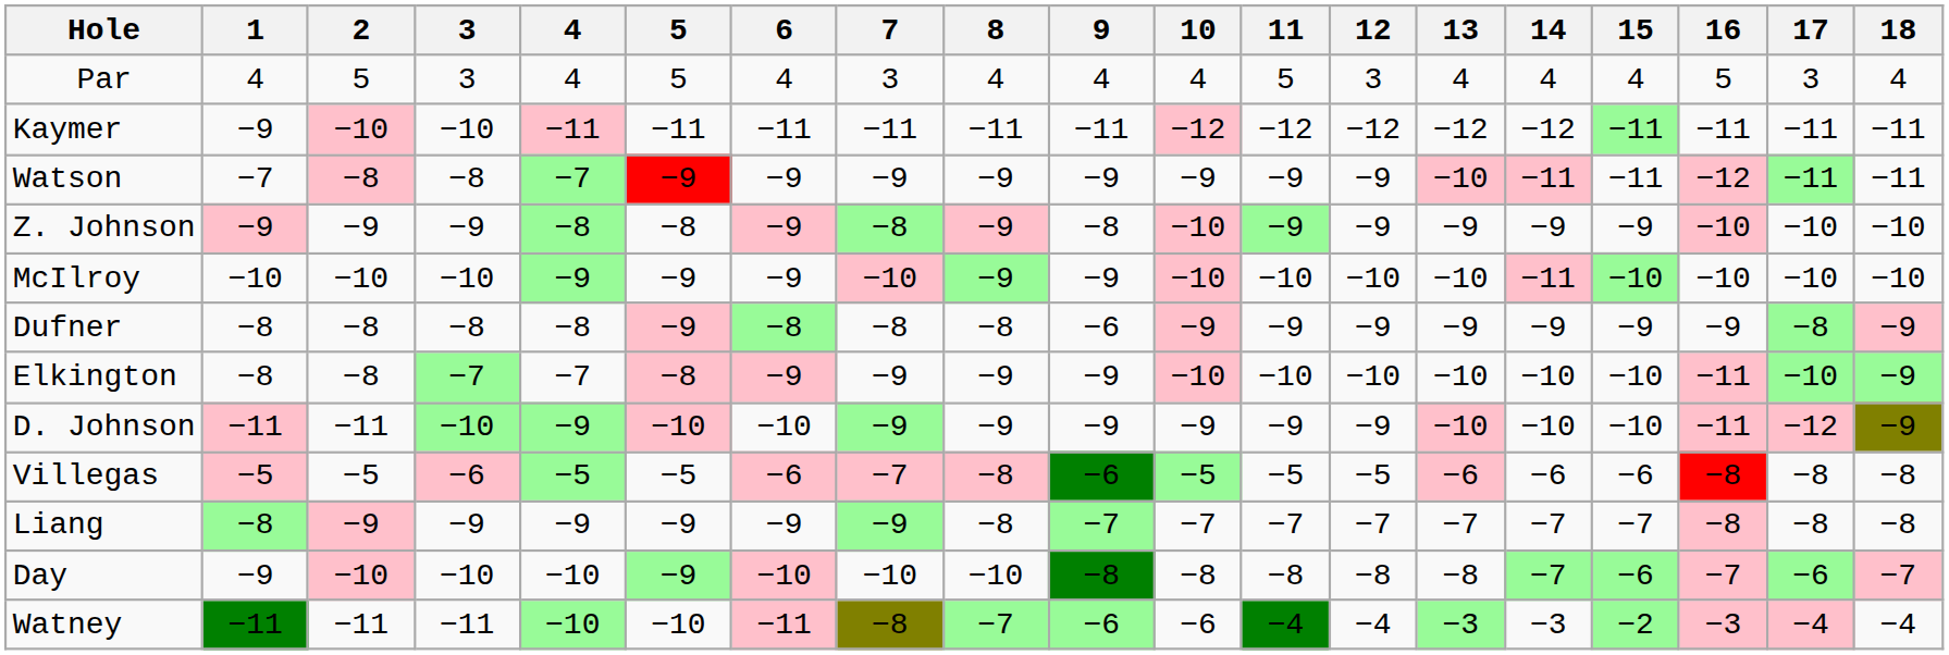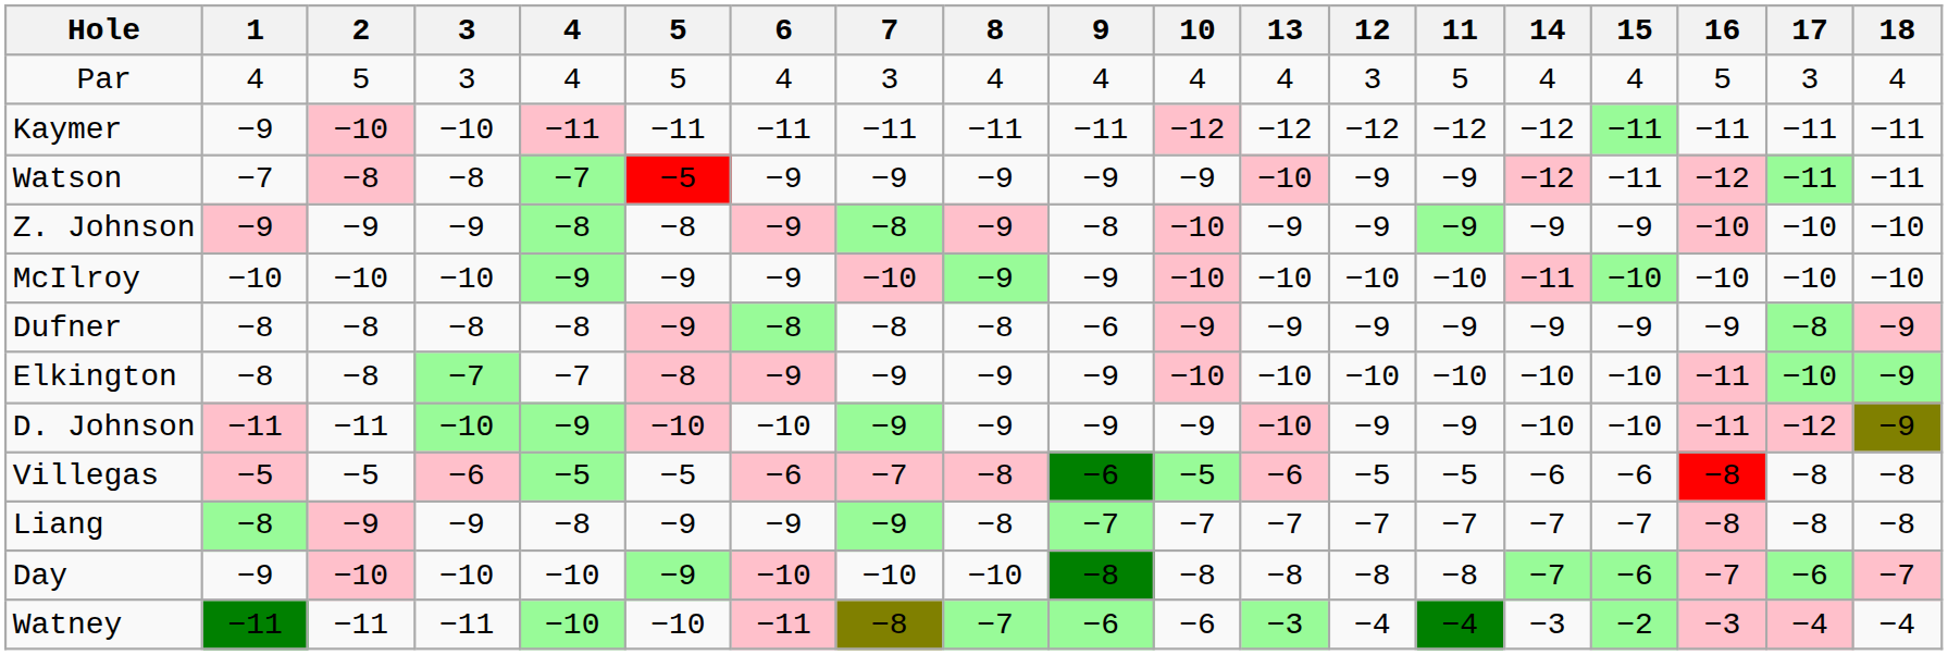 <table class="wikitable" style="text-align:center">
 <tr>
 <th>Hole</th>
 <th>  1  </th>
 <th>  2  </th>
 <th>  3  </th>
 <th>  4  </th>
 <th>  5  </th>
 <th>  6  </th>
 <th>  7  </th>
 <th>  8  </th>
 <th>  9  </th>
 <th> 10 </th>
+<th> 13 </th>
+<th> 12 </th>
 <th> 11 </th>
-<th> 12 </th>
-<th> 13 </th>
 <th> 14 </th>
 <th> 15 </th>
 <th> 16 </th>
 <th> 17 </th>
 <th> 18 </th>
 </tr>
 <tr>
 <td>Par</td>
 <td>4</td>
 <td>5</td>
 <td>3</td>
 <td>4</td>
 <td>5</td>
 <td>4</td>
 <td>3</td>
 <td>4</td>
 <td>4</td>
 <td>4</td>
+<td>4</td>
+<td>3</td>
 <td>5</td>
-<td>3</td>
-<td>4</td>
 <td>4</td>
 <td>4</td>
 <td>5</td>
 <td>3</td>
 <td>4</td>
 </tr>
 <tr>
 <td align=left> Kaymer</td>
 <td>−9</td>
 <td style="background:Pink;">−10</td>
 <td>−10</td>
 <td style="background:Pink;">−11</td>
 <td>−11</td>
 <td>−11</td>
 <td>−11</td>
 <td>−11</td>
 <td>−11</td>
 <td style="background:Pink;">−12</td>
 <td>−12</td>
 <td>−12</td>
 <td>−12</td>
 <td>−12</td>
 <td style="background:PaleGreen;">−11</td>
 <td>−11</td>
 <td>−11</td>
 <td>−11</td>
 </tr>
 <tr>
 <td align=left> Watson</td>
 <td>−7</td>
 <td style="background:Pink;">−8</td>
 <td>−8</td>
 <td style="background:PaleGreen;">−7</td>
-<td style="background:Red;">−9</td>
-<td>−9</td>
-<td>−9</td>
+<td style="background:Red;">−5</td>
 <td>−9</td>
 <td>−9</td>
 <td>−9</td>
 <td>−9</td>
 <td>−9</td>
 <td style="background:Pink;">−10</td>
-<td style="background:Pink;">−11</td>
+<td>−9</td>
+<td>−9</td>
+<td style="background:Pink;">−12</td>
 <td>−11</td>
 <td style="background:Pink;">−12</td>
 <td style="background:PaleGreen;">−11</td>
 <td>−11</td>
 </tr>
 <tr>
 <td align=left> Z. Johnson</td>
 <td style="background:Pink;">−9</td>
 <td>−9</td>
 <td>−9</td>
 <td style="background:PaleGreen;">−8</td>
 <td>−8</td>
 <td style="background:Pink;">−9</td>
 <td style="background:PaleGreen;">−8</td>
 <td style="background:Pink;">−9</td>
 <td>−8</td>
 <td style="background:Pink;">−10</td>
-<td style="background:PaleGreen;">−9</td>
 <td>−9</td>
 <td>−9</td>
+<td style="background:PaleGreen;">−9</td>
 <td>−9</td>
 <td>−9</td>
 <td style="background:Pink;">−10</td>
 <td>−10</td>
 <td>−10</td>
 </tr>
 <tr>
 <td align=left> McIlroy</td>
 <td>−10</td>
 <td>−10</td>
 <td>−10</td>
 <td style="background:PaleGreen;">−9</td>
 <td>−9</td>
 <td>−9</td>
 <td style="background:Pink;">−10</td>
 <td style="background:PaleGreen;">−9</td>
 <td>−9</td>
 <td style="background:Pink;">−10</td>
 <td>−10</td>
 <td>−10</td>
 <td>−10</td>
 <td style="background:Pink;">−11</td>
 <td style="background:PaleGreen;">−10</td>
 <td>−10</td>
 <td>−10</td>
 <td>−10</td>
 </tr>
 <tr>
 <td align=left> Dufner</td>
 <td>−8</td>
 <td>−8</td>
 <td>−8</td>
 <td>−8</td>
 <td style="background:Pink;">−9</td>
 <td style="background:PaleGreen;">−8</td>
 <td>−8</td>
 <td>−8</td>
 <td>−6</td>
 <td style="background:Pink;">−9</td>
 <td>−9</td>
 <td>−9</td>
 <td>−9</td>
 <td>−9</td>
 <td>−9</td>
 <td>−9</td>
 <td style="background:PaleGreen;">−8</td>
 <td style="background:Pink;">−9</td>
 </tr>
 <tr>
 <td align=left> Elkington</td>
 <td>−8</td>
 <td>−8</td>
 <td style="background:PaleGreen;">−7</td>
 <td>−7</td>
 <td style="background:Pink;">−8</td>
 <td style="background:Pink;">−9</td>
 <td>−9</td>
 <td>−9</td>
 <td>−9</td>
 <td style="background:Pink;">−10</td>
 <td>−10</td>
 <td>−10</td>
 <td>−10</td>
 <td>−10</td>
 <td>−10</td>
 <td style="background:Pink;">−11</td>
 <td style="background:PaleGreen;">−10</td>
 <td style="background:PaleGreen;">−9</td>
 </tr>
 <tr>
 <td align=left> D. Johnson</td>
 <td style="background:Pink;">−11</td>
 <td>−11</td>
 <td style="background:PaleGreen;">−10</td>
 <td style="background:PaleGreen;">−9</td>
 <td style="background:Pink;">−10</td>
 <td>−10</td>
 <td style="background:PaleGreen;">−9</td>
 <td>−9</td>
 <td>−9</td>
 <td>−9</td>
+<td style="background:Pink;">−10</td>
 <td>−9</td>
 <td>−9</td>
-<td style="background:Pink;">−10</td>
 <td>−10</td>
 <td>−10</td>
 <td style="background:Pink;">−11</td>
 <td style="background:Pink;">−12</td>
 <td style="background:Olive;">−9</td>
 </tr>
 <tr>
 <td align=left> Villegas</td>
 <td style="background:Pink;">−5</td>
 <td>−5</td>
 <td style="background:Pink;">−6</td>
 <td style="background:PaleGreen;">−5</td>
 <td>−5</td>
 <td style="background:Pink;">−6</td>
 <td style="background:Pink;">−7</td>
 <td style="background:Pink;">−8</td>
 <td style="background:Green;">−6</td>
 <td style="background:PaleGreen;">−5</td>
+<td style="background:Pink;">−6</td>
 <td>−5</td>
 <td>−5</td>
-<td style="background:Pink;">−6</td>
 <td>−6</td>
 <td>−6</td>
 <td style="background:Red;">−8</td>
 <td>−8</td>
 <td>−8</td>
 </tr>
 <tr>
 <td align=left> Liang</td>
 <td style="background:PaleGreen;">−8</td>
 <td style="background:Pink;">−9</td>
 <td>−9</td>
-<td>−9</td>
+<td>−8</td>
 <td>−9</td>
 <td>−9</td>
 <td style="background:PaleGreen;">−9</td>
 <td>−8</td>
 <td style="background:PaleGreen;">−7</td>
 <td>−7</td>
 <td>−7</td>
 <td>−7</td>
 <td>−7</td>
 <td>−7</td>
 <td>−7</td>
 <td style="background:Pink;">−8</td>
 <td>−8</td>
 <td>−8</td>
 </tr>
 <tr>
 <td align=left> Day</td>
 <td>−9</td>
 <td style="background:Pink;">−10</td>
 <td>−10</td>
 <td>−10</td>
 <td style="background:PaleGreen;">−9</td>
 <td style="background:Pink;">−10</td>
 <td>−10</td>
 <td>−10</td>
 <td style="background:Green;">−8</td>
 <td>−8</td>
 <td>−8</td>
 <td>−8</td>
 <td>−8</td>
 <td style="background:PaleGreen;">−7</td>
 <td style="background:PaleGreen;">−6</td>
 <td style="background:Pink;">−7</td>
 <td style="background:PaleGreen;">−6</td>
 <td style="background:Pink;">−7</td>
 </tr>
 <tr>
 <td align=left> Watney</td>
 <td style="background:Green;">−11</td>
 <td>−11</td>
 <td>−11</td>
 <td style="background:PaleGreen;">−10</td>
 <td>−10</td>
 <td style="background:Pink;">−11</td>
 <td style="background:Olive;">−8</td>
 <td style="background:PaleGreen;">−7</td>
 <td style="background:PaleGreen;">−6</td>
 <td>−6</td>
+<td style="background:PaleGreen;">−3</td>
+<td>−4</td>
 <td style="background:Green;">−4</td>
-<td>−4</td>
-<td style="background:PaleGreen;">−3</td>
 <td>−3</td>
 <td style="background:PaleGreen;">−2</td>
 <td style="background:Pink;">−3</td>
 <td style="background:Pink;">−4</td>
 <td>−4</td>
 </tr>
 </table>
